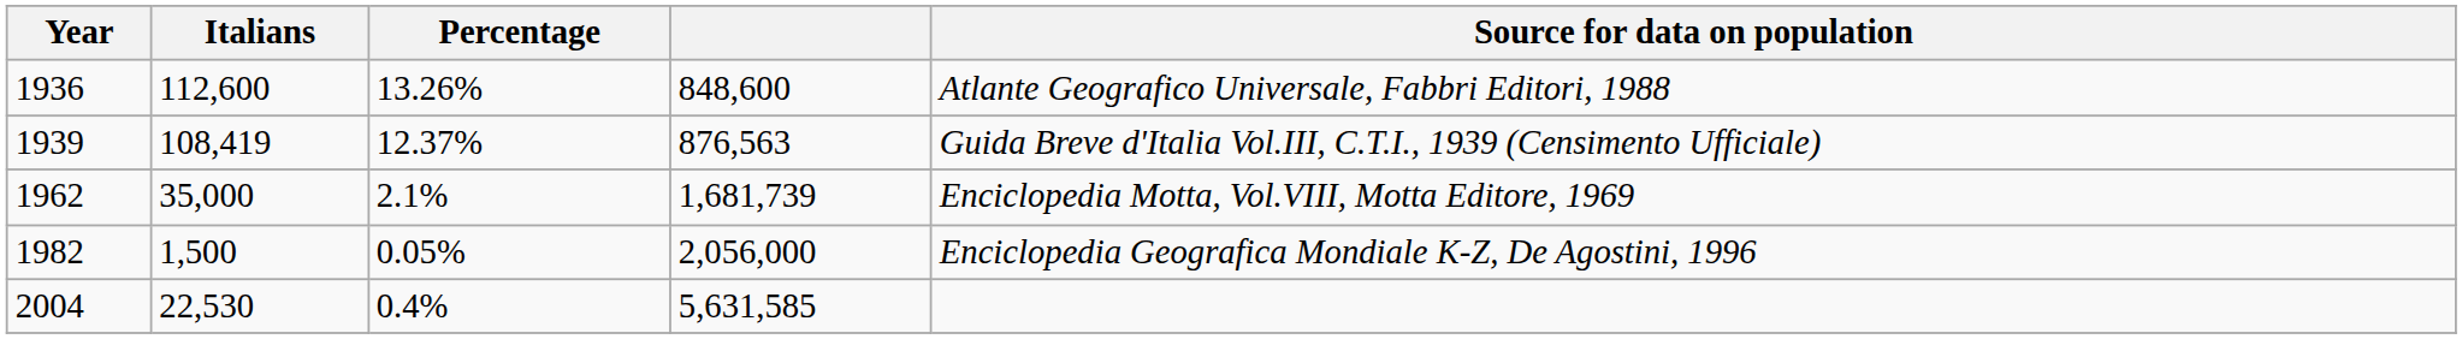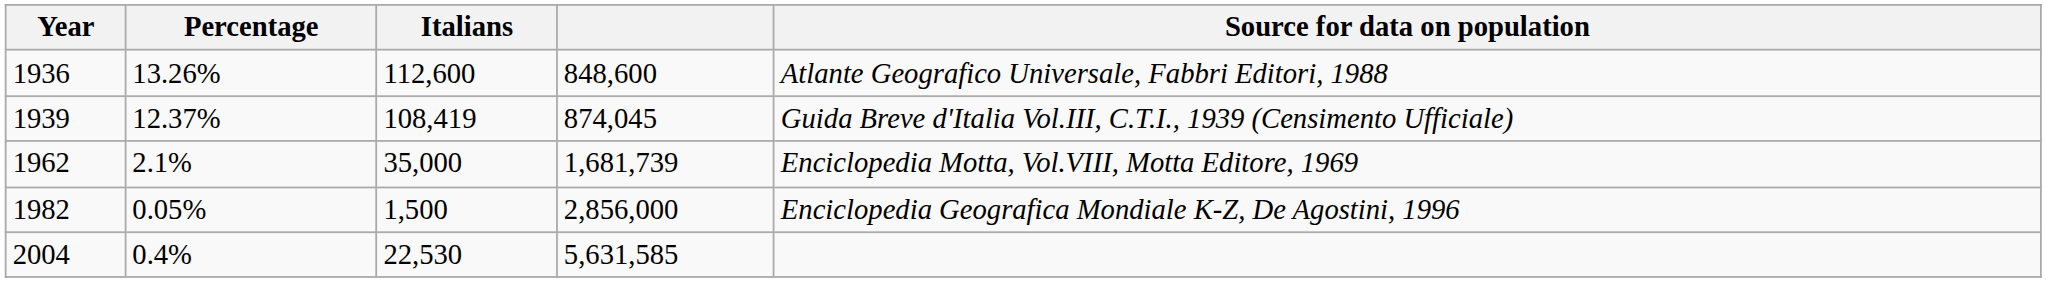 <table class="wikitable" style="width:90%;; margin:auto; clear:both">
 <tr>
 <th>Year</th>
+<th>Percentage</th>
 <th>Italians</th>
-<th>Percentage</th>
 <th></th>
 <th>Source for data on population</th>
 </tr>
 <tr>
 <td>1936</td>
+<td>13.26%</td>
 <td>112,600</td>
-<td>13.26%</td>
 <td>848,600</td>
 <td><em>Atlante Geografico Universale, Fabbri Editori, 1988</em></td>
 </tr>
 <tr>
 <td>1939</td>
+<td>12.37%</td>
 <td>108,419</td>
-<td>12.37%</td>
-<td>876,563</td>
+<td>874,045</td>
 <td><em>Guida Breve d'Italia Vol.III, C.T.I., 1939 (Censimento Ufficiale)</em></td>
 </tr>
 <tr>
 <td>1962</td>
+<td>2.1%</td>
 <td>35,000</td>
-<td>2.1%</td>
 <td>1,681,739</td>
 <td><em>Enciclopedia Motta, Vol.VIII, Motta Editore, 1969</em></td>
 </tr>
 <tr>
 <td>1982</td>
+<td>0.05%</td>
 <td>1,500</td>
-<td>0.05%</td>
-<td>2,056,000</td>
+<td>2,856,000</td>
 <td><em>Enciclopedia Geografica Mondiale K-Z, De Agostini, 1996</em></td>
 </tr>
 <tr>
 <td>2004</td>
+<td>0.4%</td>
 <td>22,530</td>
-<td>0.4%</td>
 <td>5,631,585</td>
 <td> </td>
 </tr>
 </table>
